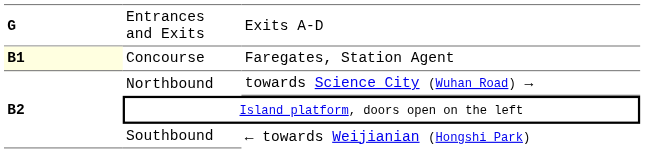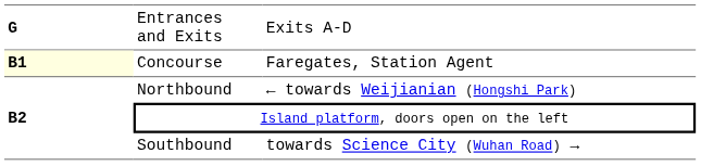 <table cellspacing=0 cellpadding=3>
 <tr>
 <td style="border-top:solid 1px gray;border-bottom:solid 1px gray;" width=100><strong>G</strong></td>
 <td style="border-top:solid 1px gray;border-bottom:solid 1px gray;" width=100>Entrances and Exits</td>
 <td style="border-top:solid 1px gray;border-bottom:solid 1px gray;" width=350>Exits A-D</td>
 </tr>
 <tr>
 <td style="background: lightyellow; border-bottom:solid 1px gray;"><strong>B1</strong></td>
 <td style="border-bottom:solid 1px gray;">Concourse</td>
 <td style="border-bottom:solid 1px gray;">Faregates, Station Agent</td>
 </tr>
 <tr>
 <td style="border-bottom:solid 1px gray;" rowspan=3><strong>B2</strong></td>
 <td>Northbound</td>
-<td style="border-bottom:solid 1px gray;">  towards <a href='#'>Science City</a> <small>(<a href='#'>Wuhan Road</a>)</small> →</td>
+<td>←  towards <a href='#'>Weijianian</a> <small>(<a href='#'>Hongshi Park</a>)</small></td>
 </tr>
 <tr>
 <td style="border-right:solid 2px black;border-left:solid 2px black;border-top:solid 2px black;border-bottom:solid 2px black;text-align:center;" colspan=2><small><a href='#'>Island platform</a>, doors open on the left</small></td>
 </tr>
 <tr>
 <td style="border-bottom:solid 1px gray;">Southbound</td>
-<td>←  towards <a href='#'>Weijianian</a> <small>(<a href='#'>Hongshi Park</a>)</small></td>
+<td style="border-bottom:solid 1px gray;">  towards <a href='#'>Science City</a> <small>(<a href='#'>Wuhan Road</a>)</small> →</td>
 </tr>
 </table>
